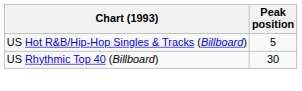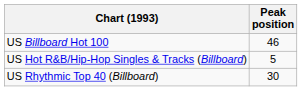 <table class="wikitable sortable">
 <tr>
 <th>Chart (1993)</th>
 <th>Peak<br>position</th>
+</tr>
+<tr>
+<td>US <a href='#'><em>Billboard</em> Hot 100</a></td>
+<td align=center>46</td>
 </tr>
 <tr>
 <td>US <a href='#'>Hot R&B/Hip-Hop Singles & Tracks</a> (<em><a href='#'>Billboard</a></em>)</td>
 <td align=center>5</td>
 </tr>
 <tr>
 <td>US <a href='#'>Rhythmic Top 40</a> (<em>Billboard</em>)</td>
 <td align=center>30</td>
 </tr>
 </table>
